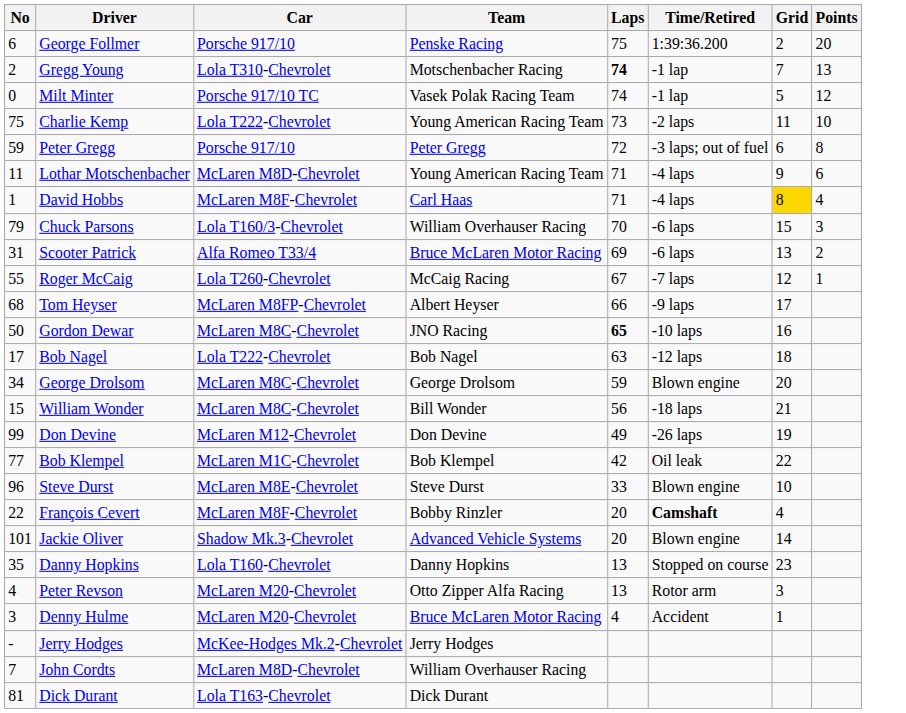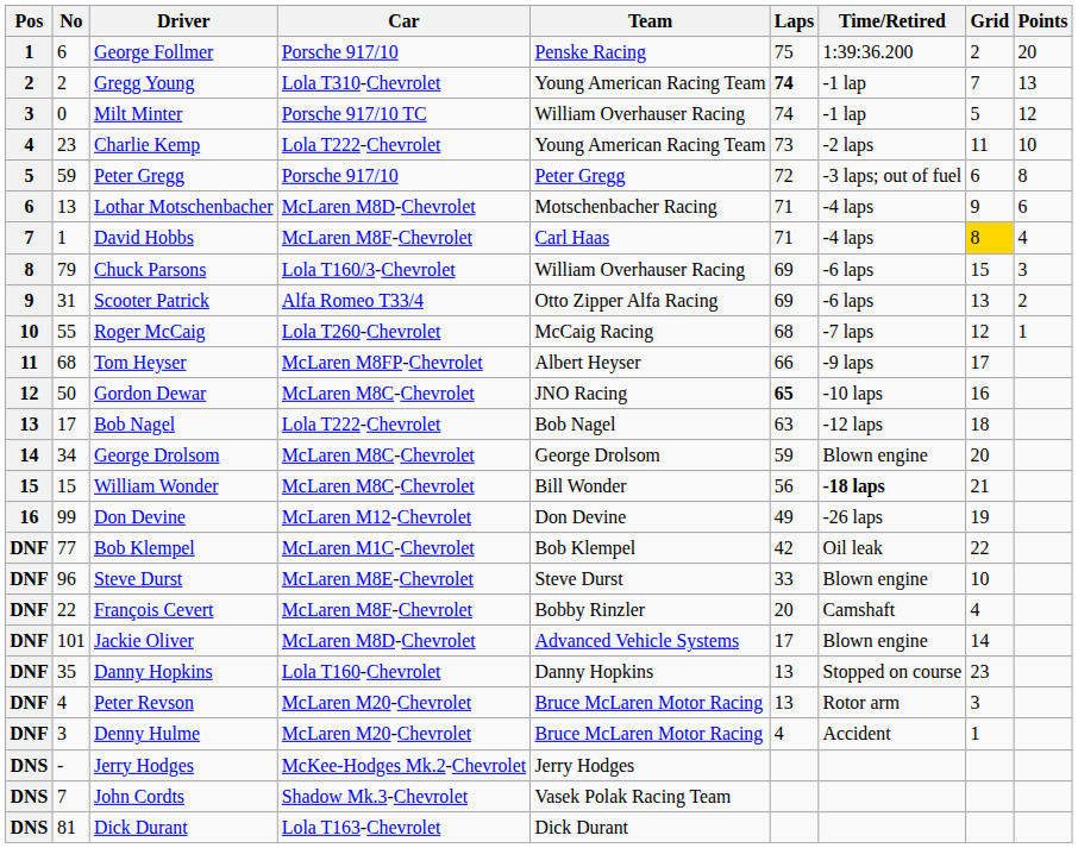 <table class="wikitable" style="font-size: 95%;">
 <tr>
+<th>Pos</th>
 <th>No</th>
 <th>Driver</th>
 <th>Car</th>
 <th>Team</th>
 <th>Laps</th>
 <th>Time/Retired</th>
 <th>Grid</th>
 <th>Points</th>
 </tr>
 <tr>
+<th>1</th>
 <td>6</td>
 <td> <a href='#'>George Follmer</a></td>
 <td><a href='#'>Porsche 917/10</a></td>
 <td> <a href='#'>Penske Racing</a></td>
 <td>75</td>
 <td>1:39:36.200</td>
 <td>2</td>
 <td>20</td>
 </tr>
 <tr>
+<th>2</th>
 <td>2</td>
 <td> <a href='#'>Gregg Young</a></td>
 <td><a href='#'>Lola T310</a>-<a href='#'>Chevrolet</a></td>
-<td> Motschenbacher Racing</td>
+<td> Young American Racing Team</td>
 <td><strong>74</strong></td>
 <td>-1 lap</td>
 <td>7</td>
 <td>13</td>
 </tr>
 <tr>
+<th>3</th>
 <td>0</td>
 <td> <a href='#'>Milt Minter</a></td>
 <td><a href='#'>Porsche 917/10 TC</a></td>
-<td> Vasek Polak Racing Team</td>
+<td> William Overhauser Racing</td>
 <td>74</td>
 <td>-1 lap</td>
 <td>5</td>
 <td>12</td>
 </tr>
 <tr>
-<td>75</td>
+<th>4</th>
+<td>23</td>
 <td> <a href='#'>Charlie Kemp</a></td>
 <td><a href='#'>Lola T222</a>-<a href='#'>Chevrolet</a></td>
 <td> Young American Racing Team</td>
 <td>73</td>
 <td>-2 laps</td>
 <td>11</td>
 <td>10</td>
 </tr>
 <tr>
+<th>5</th>
 <td>59</td>
 <td> <a href='#'>Peter Gregg</a></td>
 <td><a href='#'>Porsche 917/10</a></td>
 <td> <a href='#'>Peter Gregg</a></td>
 <td>72</td>
 <td>-3 laps; out of fuel</td>
 <td>6</td>
 <td>8</td>
 </tr>
 <tr>
-<td>11</td>
+<th>6</th>
+<td>13</td>
 <td> <a href='#'>Lothar Motschenbacher</a></td>
 <td><a href='#'>McLaren M8D</a>-<a href='#'>Chevrolet</a></td>
-<td> Young American Racing Team</td>
+<td> Motschenbacher Racing</td>
 <td>71</td>
 <td>-4 laps</td>
 <td>9</td>
 <td>6</td>
 </tr>
 <tr>
+<th>7</th>
 <td>1</td>
 <td> <a href='#'>David Hobbs</a></td>
 <td><a href='#'>McLaren M8F</a>-<a href='#'>Chevrolet</a></td>
 <td> <a href='#'>Carl Haas</a></td>
 <td>71</td>
 <td>-4 laps</td>
 <td style="background: gold;">8</td>
 <td>4</td>
 </tr>
 <tr>
+<th>8</th>
 <td>79</td>
 <td> <a href='#'>Chuck Parsons</a></td>
 <td><a href='#'>Lola T160/3</a>-<a href='#'>Chevrolet</a></td>
 <td> William Overhauser Racing</td>
-<td>70</td>
+<td>69</td>
 <td>-6 laps</td>
 <td>15</td>
 <td>3</td>
 </tr>
 <tr>
+<th>9</th>
 <td>31</td>
 <td> <a href='#'>Scooter Patrick</a></td>
 <td><a href='#'>Alfa Romeo T33/4</a></td>
-<td> <a href='#'>Bruce McLaren Motor Racing</a></td>
+<td> Otto Zipper Alfa Racing</td>
 <td>69</td>
 <td>-6 laps</td>
 <td>13</td>
 <td>2</td>
 </tr>
 <tr>
+<th>10</th>
 <td>55</td>
 <td> <a href='#'>Roger McCaig</a></td>
 <td><a href='#'>Lola T260</a>-<a href='#'>Chevrolet</a></td>
 <td> McCaig Racing</td>
-<td>67</td>
+<td>68</td>
 <td>-7 laps</td>
 <td>12</td>
 <td>1</td>
 </tr>
 <tr>
+<th>11</th>
 <td>68</td>
 <td> <a href='#'>Tom Heyser</a></td>
 <td><a href='#'>McLaren M8FP</a>-<a href='#'>Chevrolet</a></td>
 <td> Albert Heyser</td>
 <td>66</td>
 <td>-9 laps</td>
 <td>17</td>
 <td></td>
 </tr>
 <tr>
+<th>12</th>
 <td>50</td>
 <td> <a href='#'>Gordon Dewar</a></td>
 <td><a href='#'>McLaren M8C</a>-<a href='#'>Chevrolet</a></td>
 <td> JNO Racing</td>
 <td><strong>65</strong></td>
 <td>-10 laps</td>
 <td>16</td>
 <td></td>
 </tr>
 <tr>
+<th>13</th>
 <td>17</td>
 <td> <a href='#'>Bob Nagel</a></td>
 <td><a href='#'>Lola T222</a>-<a href='#'>Chevrolet</a></td>
 <td> Bob Nagel</td>
 <td>63</td>
 <td>-12 laps</td>
 <td>18</td>
 <td></td>
 </tr>
 <tr>
+<th>14</th>
 <td>34</td>
 <td> <a href='#'>George Drolsom</a></td>
 <td><a href='#'>McLaren M8C</a>-<a href='#'>Chevrolet</a></td>
 <td> George Drolsom</td>
 <td>59</td>
 <td>Blown engine</td>
 <td>20</td>
 <td></td>
 </tr>
 <tr>
+<th>15</th>
 <td>15</td>
 <td> <a href='#'>William Wonder</a></td>
 <td><a href='#'>McLaren M8C</a>-<a href='#'>Chevrolet</a></td>
 <td> Bill Wonder</td>
 <td>56</td>
-<td>-18 laps</td>
+<td><strong>-18 laps</strong></td>
 <td>21</td>
 <td></td>
 </tr>
 <tr>
+<th>16</th>
 <td>99</td>
 <td> <a href='#'>Don Devine</a></td>
 <td><a href='#'>McLaren M12</a>-<a href='#'>Chevrolet</a></td>
 <td> Don Devine</td>
 <td>49</td>
 <td>-26 laps</td>
 <td>19</td>
 <td></td>
 </tr>
 <tr>
+<th>DNF</th>
 <td>77</td>
 <td> <a href='#'>Bob Klempel</a></td>
 <td><a href='#'>McLaren M1C</a>-<a href='#'>Chevrolet</a></td>
 <td> Bob Klempel</td>
 <td>42</td>
 <td>Oil leak</td>
 <td>22</td>
 <td></td>
 </tr>
 <tr>
+<th>DNF</th>
 <td>96</td>
 <td> <a href='#'>Steve Durst</a></td>
 <td><a href='#'>McLaren M8E</a>-<a href='#'>Chevrolet</a></td>
 <td> Steve Durst</td>
 <td>33</td>
 <td>Blown engine</td>
 <td>10</td>
 <td></td>
 </tr>
 <tr>
+<th>DNF</th>
 <td>22</td>
 <td> <a href='#'>François Cevert</a></td>
 <td><a href='#'>McLaren M8F</a>-<a href='#'>Chevrolet</a></td>
 <td> Bobby Rinzler</td>
 <td>20</td>
-<td><strong>Camshaft</strong></td>
+<td>Camshaft</td>
 <td>4</td>
 <td></td>
 </tr>
 <tr>
+<th>DNF</th>
 <td>101</td>
 <td> <a href='#'>Jackie Oliver</a></td>
-<td><a href='#'>Shadow Mk.3</a>-<a href='#'>Chevrolet</a></td>
+<td><a href='#'>McLaren M8D</a>-<a href='#'>Chevrolet</a></td>
 <td> <a href='#'>Advanced Vehicle Systems</a></td>
-<td>20</td>
+<td>17</td>
 <td>Blown engine</td>
 <td>14</td>
 <td></td>
 </tr>
 <tr>
+<th>DNF</th>
 <td>35</td>
 <td> <a href='#'>Danny Hopkins</a></td>
 <td><a href='#'>Lola T160</a>-<a href='#'>Chevrolet</a></td>
 <td> Danny Hopkins</td>
 <td>13</td>
 <td>Stopped on course</td>
 <td>23</td>
 <td></td>
 </tr>
 <tr>
+<th>DNF</th>
 <td>4</td>
 <td> <a href='#'>Peter Revson</a></td>
 <td><a href='#'>McLaren M20</a>-<a href='#'>Chevrolet</a></td>
-<td> Otto Zipper Alfa Racing</td>
+<td> <a href='#'>Bruce McLaren Motor Racing</a></td>
 <td>13</td>
 <td>Rotor arm</td>
 <td>3</td>
 <td></td>
 </tr>
 <tr>
+<th>DNF</th>
 <td>3</td>
 <td> <a href='#'>Denny Hulme</a></td>
 <td><a href='#'>McLaren M20</a>-<a href='#'>Chevrolet</a></td>
 <td> <a href='#'>Bruce McLaren Motor Racing</a></td>
 <td>4</td>
 <td>Accident</td>
 <td>1</td>
 <td></td>
 </tr>
 <tr>
+<th>DNS</th>
 <td>-</td>
 <td> <a href='#'>Jerry Hodges</a></td>
 <td><a href='#'>McKee-Hodges Mk.2</a>-<a href='#'>Chevrolet</a></td>
 <td> Jerry Hodges</td>
 <td></td>
 <td></td>
 <td></td>
 <td></td>
 </tr>
 <tr>
+<th>DNS</th>
 <td>7</td>
 <td> <a href='#'>John Cordts</a></td>
-<td><a href='#'>McLaren M8D</a>-<a href='#'>Chevrolet</a></td>
-<td> William Overhauser Racing</td>
+<td><a href='#'>Shadow Mk.3</a>-<a href='#'>Chevrolet</a></td>
+<td> Vasek Polak Racing Team</td>
 <td></td>
 <td></td>
 <td></td>
 <td></td>
 </tr>
 <tr>
+<th>DNS</th>
 <td>81</td>
 <td> <a href='#'>Dick Durant</a></td>
 <td><a href='#'>Lola T163</a>-<a href='#'>Chevrolet</a></td>
 <td> Dick Durant</td>
 <td></td>
 <td></td>
 <td></td>
 <td></td>
 </tr>
 </table>
